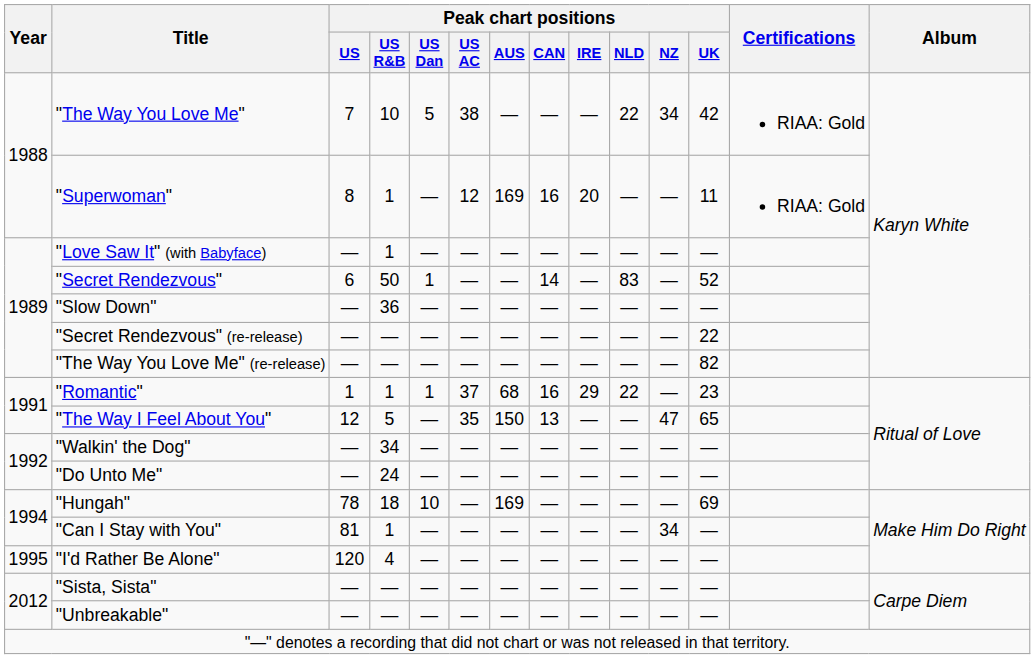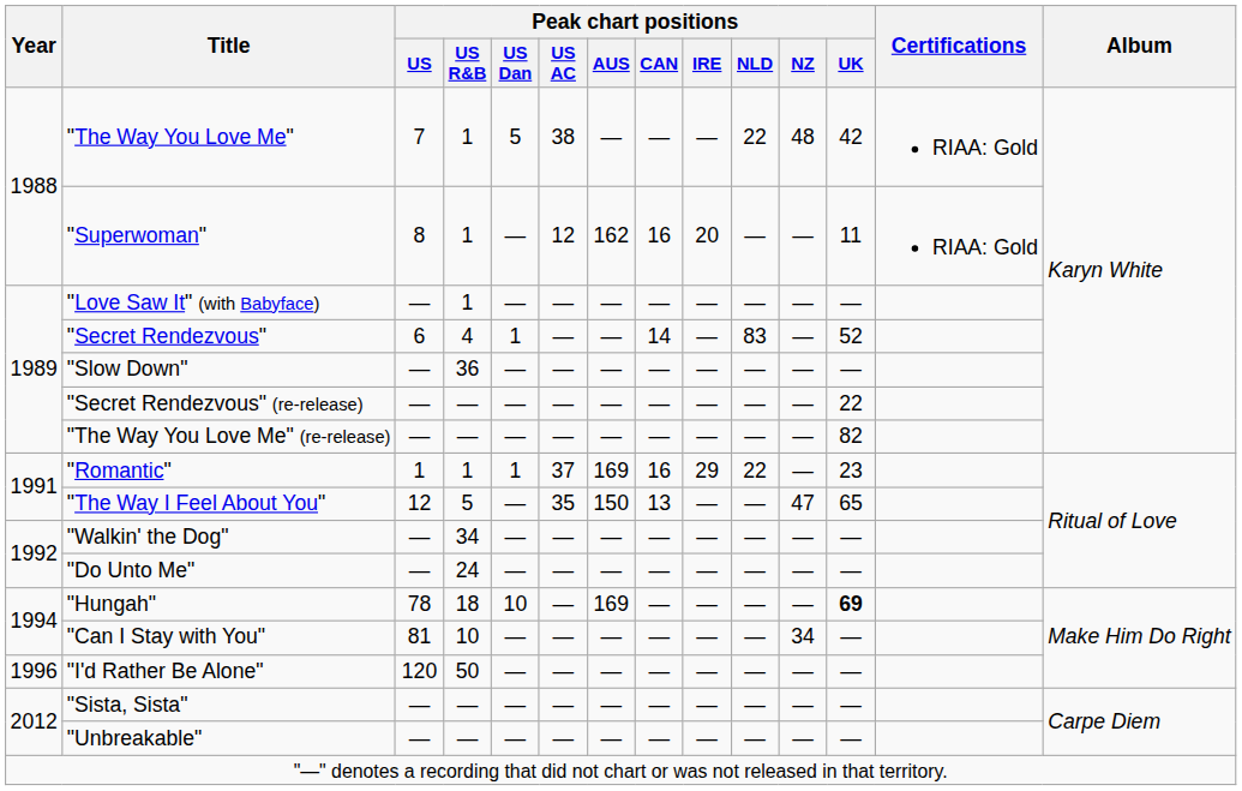 <table class="wikitable" style="text-align:center;">
 <tr>
 <th rowspan="2">Year</th>
 <th rowspan="2">Title</th>
 <th colspan="10">Peak chart positions</th>
 <th rowspan="2"><a href='#'>Certifications</a></th>
 <th rowspan="2">Album</th>
 </tr>
 <tr style="font-size:smaller;">
 <th width="30"><a href='#'>US</a><br></th>
 <th width="30"><a href='#'>US<br>R&B</a><br></th>
 <th width="30"><a href='#'>US<br>Dan</a><br></th>
 <th width="30"><a href='#'>US<br>AC</a><br></th>
 <th width="30"><a href='#'>AUS</a><br></th>
 <th width="30"><a href='#'>CAN</a><br></th>
 <th width="30"><a href='#'>IRE</a><br></th>
 <th width="30"><a href='#'>NLD</a><br></th>
 <th width="30"><a href='#'>NZ</a><br></th>
 <th width="30"><a href='#'>UK</a><br></th>
 </tr>
 <tr>
 <td rowspan="2">1988</td>
 <td align="left">"<a href='#'>The Way You Love Me</a>"</td>
 <td>7</td>
-<td>10</td>
+<td>1</td>
 <td>5</td>
 <td>38</td>
 <td>—</td>
 <td>—</td>
 <td>—</td>
 <td>22</td>
-<td>34</td>
+<td>48</td>
 <td>42</td>
 <td><br><ul><li>RIAA: Gold</li></ul></td>
 <td align="left" rowspan="7"><em>Karyn White</em></td>
 </tr>
 <tr>
 <td align="left">"<a href='#'>Superwoman</a>"</td>
 <td>8</td>
 <td>1</td>
 <td>—</td>
 <td>12</td>
-<td>169</td>
+<td>162</td>
 <td>16</td>
 <td>20</td>
 <td>—</td>
 <td>—</td>
 <td>11</td>
 <td><br><ul><li>RIAA: Gold</li></ul></td>
 </tr>
 <tr>
 <td rowspan="5">1989</td>
 <td align="left">"<a href='#'>Love Saw It</a>" <small>(with <a href='#'>Babyface</a>)</small></td>
 <td>—</td>
 <td>1</td>
 <td>—</td>
 <td>—</td>
 <td>—</td>
 <td>—</td>
 <td>—</td>
 <td>—</td>
 <td>—</td>
 <td>—</td>
 <td></td>
 </tr>
 <tr>
 <td align="left">"<a href='#'>Secret Rendezvous</a>"</td>
 <td>6</td>
-<td>50</td>
+<td>4</td>
 <td>1</td>
 <td>—</td>
 <td>—</td>
 <td>14</td>
 <td>—</td>
 <td>83</td>
 <td>—</td>
 <td>52</td>
 <td></td>
 </tr>
 <tr>
 <td align="left">"Slow Down"</td>
 <td>—</td>
 <td>36</td>
 <td>—</td>
 <td>—</td>
 <td>—</td>
 <td>—</td>
 <td>—</td>
 <td>—</td>
 <td>—</td>
 <td>—</td>
 <td></td>
 </tr>
 <tr>
 <td align="left">"Secret Rendezvous" <small>(re-release)</small></td>
 <td>—</td>
 <td>—</td>
 <td>—</td>
 <td>—</td>
 <td>—</td>
 <td>—</td>
 <td>—</td>
 <td>—</td>
 <td>—</td>
 <td>22</td>
 <td></td>
 </tr>
 <tr>
 <td align="left">"The Way You Love Me" <small>(re-release)</small></td>
 <td>—</td>
 <td>—</td>
 <td>—</td>
 <td>—</td>
 <td>—</td>
 <td>—</td>
 <td>—</td>
 <td>—</td>
 <td>—</td>
 <td>82</td>
 <td></td>
 </tr>
 <tr>
 <td rowspan="2">1991</td>
 <td align="left">"<a href='#'>Romantic</a>"</td>
 <td>1</td>
 <td>1</td>
 <td>1</td>
 <td>37</td>
-<td>68</td>
+<td>169</td>
 <td>16</td>
 <td>29</td>
 <td>22</td>
 <td>—</td>
 <td>23</td>
 <td></td>
 <td align="left" rowspan="4"><em>Ritual of Love</em></td>
 </tr>
 <tr>
 <td align="left">"<a href='#'>The Way I Feel About You</a>"</td>
 <td>12</td>
 <td>5</td>
 <td>—</td>
 <td>35</td>
 <td>150</td>
 <td>13</td>
 <td>—</td>
 <td>—</td>
 <td>47</td>
 <td>65</td>
 <td></td>
 </tr>
 <tr>
 <td rowspan="2">1992</td>
 <td align="left">"Walkin' the Dog"</td>
 <td>—</td>
 <td>34</td>
 <td>—</td>
 <td>—</td>
 <td>—</td>
 <td>—</td>
 <td>—</td>
 <td>—</td>
 <td>—</td>
 <td>—</td>
 <td></td>
 </tr>
 <tr>
 <td align="left">"Do Unto Me"</td>
 <td>—</td>
 <td>24</td>
 <td>—</td>
 <td>—</td>
 <td>—</td>
 <td>—</td>
 <td>—</td>
 <td>—</td>
 <td>—</td>
 <td>—</td>
 <td></td>
 </tr>
 <tr>
 <td rowspan="2">1994</td>
 <td align="left">"Hungah"</td>
 <td>78</td>
 <td>18</td>
 <td>10</td>
 <td>—</td>
 <td>169</td>
 <td>—</td>
 <td>—</td>
 <td>—</td>
 <td>—</td>
-<td>69</td>
+<td><strong>69</strong></td>
 <td></td>
 <td align="left" rowspan="3"><em>Make Him Do Right</em></td>
 </tr>
 <tr>
 <td align="left">"Can I Stay with You"</td>
 <td>81</td>
-<td>1</td>
+<td>10</td>
 <td>—</td>
 <td>—</td>
 <td>—</td>
 <td>—</td>
 <td>—</td>
 <td>—</td>
 <td>34</td>
 <td>—</td>
 <td></td>
 </tr>
 <tr>
-<td>1995</td>
+<td>1996</td>
 <td align="left">"I'd Rather Be Alone"</td>
 <td>120</td>
-<td>4</td>
+<td>50</td>
 <td>—</td>
 <td>—</td>
 <td>—</td>
 <td>—</td>
 <td>—</td>
 <td>—</td>
 <td>—</td>
 <td>—</td>
 <td></td>
 </tr>
 <tr>
 <td rowspan="2">2012</td>
 <td align="left">"Sista, Sista"</td>
 <td>—</td>
 <td>—</td>
 <td>—</td>
 <td>—</td>
 <td>—</td>
 <td>—</td>
 <td>—</td>
 <td>—</td>
 <td>—</td>
 <td>—</td>
 <td></td>
 <td align="left" rowspan="2"><em>Carpe Diem</em></td>
 </tr>
 <tr>
 <td align="left">"Unbreakable"</td>
 <td>—</td>
 <td>—</td>
 <td>—</td>
 <td>—</td>
 <td>—</td>
 <td>—</td>
 <td>—</td>
 <td>—</td>
 <td>—</td>
 <td>—</td>
 <td></td>
 </tr>
 <tr>
 <td colspan="15" style="font-size:90%">"—" denotes a recording that did not chart or was not released in that territory.</td>
 </tr>
 </table>
